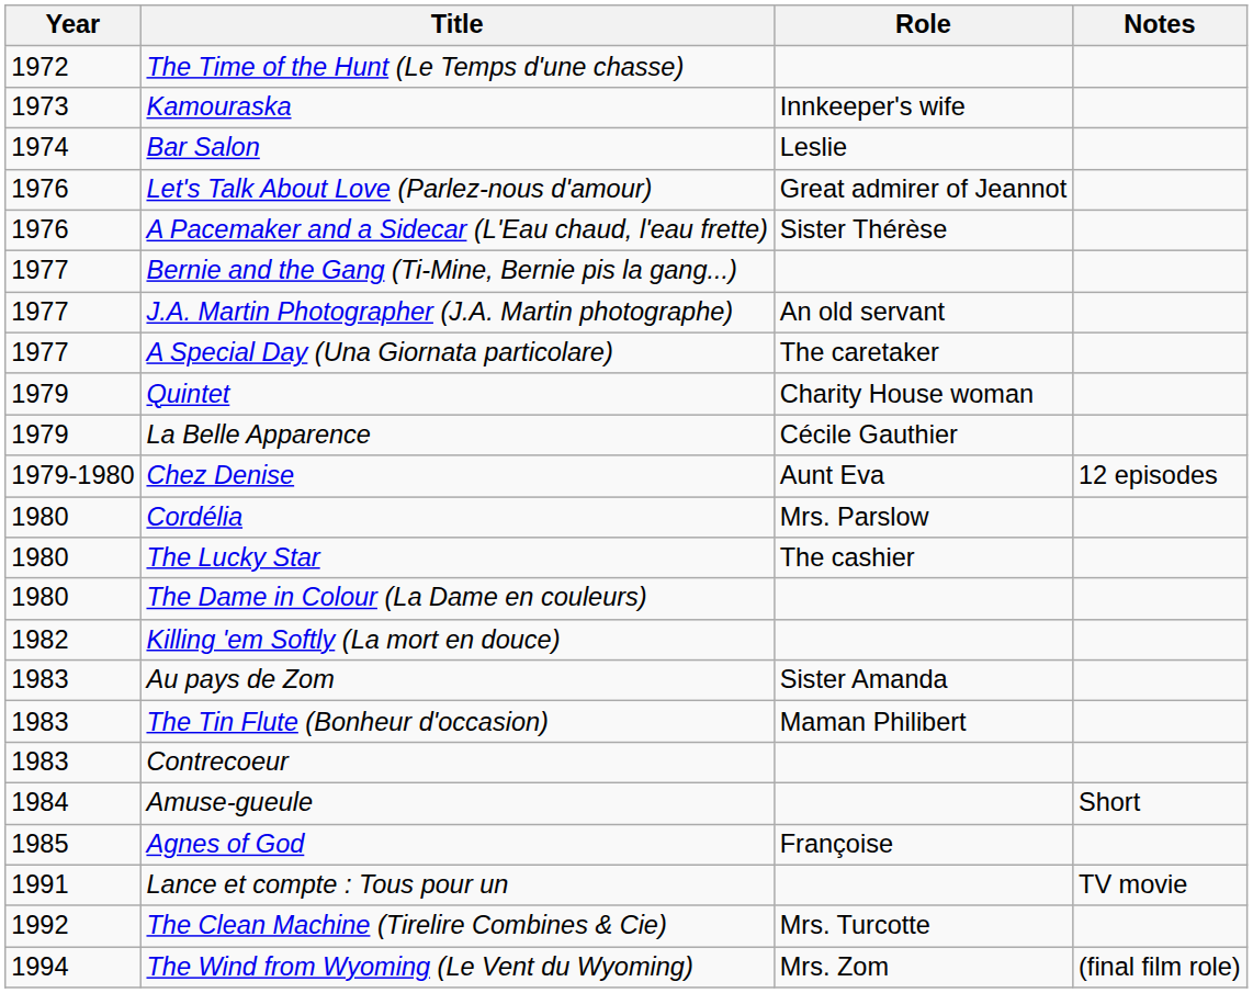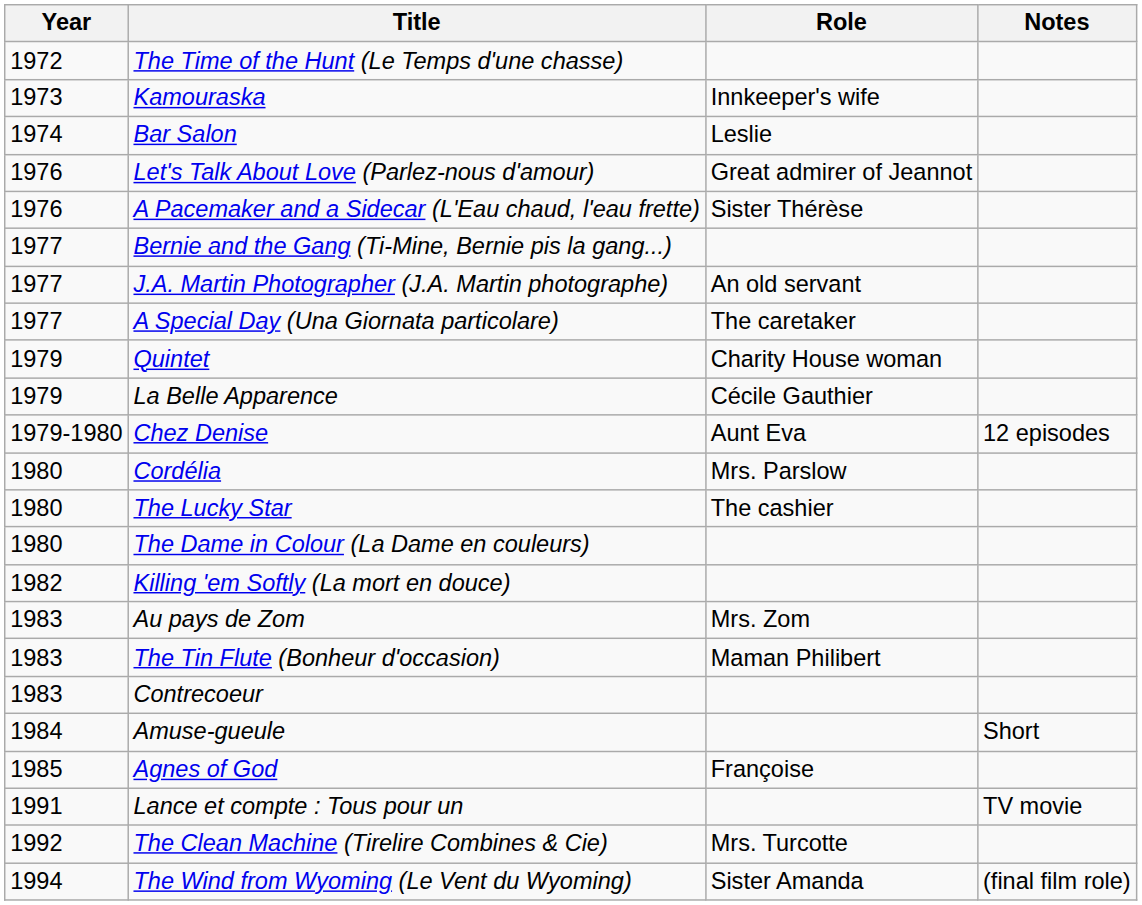 <table class="wikitable sortable">
 <tr>
 <th>Year</th>
 <th>Title</th>
 <th>Role</th>
 <th class="unsortable">Notes</th>
 </tr>
 <tr>
 <td>1972</td>
 <td data-sort-value="Time of the Hunt, The"><em><a href='#'>The Time of the Hunt</a> (Le Temps d'une chasse)</em></td>
 <td></td>
 <td></td>
 </tr>
 <tr>
 <td>1973</td>
 <td><em><a href='#'>Kamouraska</a></em></td>
 <td>Innkeeper's wife</td>
 <td></td>
 </tr>
 <tr>
 <td>1974</td>
 <td><em><a href='#'>Bar Salon</a></em></td>
 <td>Leslie</td>
 <td></td>
 </tr>
 <tr>
 <td>1976</td>
 <td><em><a href='#'>Let's Talk About Love</a> (Parlez-nous d'amour)</em></td>
 <td>Great admirer of Jeannot</td>
 <td></td>
 </tr>
 <tr>
 <td>1976</td>
 <td data-sort-value="Pacemaker and a Sidecar, A"><em><a href='#'>A Pacemaker and a Sidecar</a> (L'Eau chaud, l'eau frette)</em></td>
 <td>Sister Thérèse</td>
 <td></td>
 </tr>
 <tr>
 <td>1977</td>
 <td><em><a href='#'>Bernie and the Gang</a> (Ti-Mine, Bernie pis la gang...)</em></td>
 <td></td>
 <td></td>
 </tr>
 <tr>
 <td>1977</td>
 <td><em><a href='#'>J.A. Martin Photographer</a> (J.A. Martin photographe)</em></td>
 <td>An old servant</td>
 <td></td>
 </tr>
 <tr>
 <td>1977</td>
 <td data-sort-value="Special Day, A"><em><a href='#'>A Special Day</a> (Una Giornata particolare)</em></td>
 <td>The caretaker</td>
 <td></td>
 </tr>
 <tr>
 <td>1979</td>
 <td><em><a href='#'>Quintet</a></em></td>
 <td>Charity House woman</td>
 <td></td>
 </tr>
 <tr>
 <td>1979</td>
 <td><em>La Belle Apparence</em></td>
 <td>Cécile Gauthier</td>
 <td></td>
 </tr>
 <tr>
 <td>1979-1980</td>
 <td><em><a href='#'>Chez Denise</a></em></td>
 <td>Aunt Eva</td>
 <td>12 episodes</td>
 </tr>
 <tr>
 <td>1980</td>
 <td><em><a href='#'>Cordélia</a></em></td>
 <td>Mrs. Parslow</td>
 <td></td>
 </tr>
 <tr>
 <td>1980</td>
 <td data-sort-value="Lucky Star, The"><em><a href='#'>The Lucky Star</a></em></td>
 <td>The cashier</td>
 <td></td>
 </tr>
 <tr>
 <td>1980</td>
 <td data-sort-value="Dame in Colour, The"><em><a href='#'>The Dame in Colour</a> (La Dame en couleurs)</em></td>
 <td></td>
 <td></td>
 </tr>
 <tr>
 <td>1982</td>
 <td><em><a href='#'>Killing 'em Softly</a> (La mort en douce)</em></td>
 <td></td>
 <td></td>
 </tr>
 <tr>
 <td>1983</td>
 <td><em>Au pays de Zom</em></td>
-<td>Sister Amanda</td>
+<td>Mrs. Zom</td>
 <td></td>
 </tr>
 <tr>
 <td>1983</td>
 <td data-sort-value="Tin Flute, The"><em><a href='#'>The Tin Flute</a> (Bonheur d'occasion)</em></td>
 <td>Maman Philibert</td>
 <td></td>
 </tr>
 <tr>
 <td>1983</td>
 <td><em>Contrecoeur</em></td>
 <td></td>
 <td></td>
 </tr>
 <tr>
 <td>1984</td>
 <td><em>Amuse-gueule</em></td>
 <td></td>
 <td>Short</td>
 </tr>
 <tr>
 <td>1985</td>
 <td><em><a href='#'>Agnes of God</a></em></td>
 <td>Françoise</td>
 <td></td>
 </tr>
 <tr>
 <td>1991</td>
 <td><em>Lance et compte : Tous pour un</em></td>
 <td></td>
 <td>TV movie</td>
 </tr>
 <tr>
 <td>1992</td>
 <td data-sort-value="Clean Machine, The"><em><a href='#'>The Clean Machine</a> (Tirelire Combines & Cie)</em></td>
 <td>Mrs. Turcotte</td>
 <td></td>
 </tr>
 <tr>
 <td>1994</td>
 <td data-sort-value="Wind from Wyoming, The"><em><a href='#'>The Wind from Wyoming</a> (Le Vent du Wyoming)</em></td>
-<td>Mrs. Zom</td>
+<td>Sister Amanda</td>
 <td>(final film role)</td>
 </tr>
 </table>
